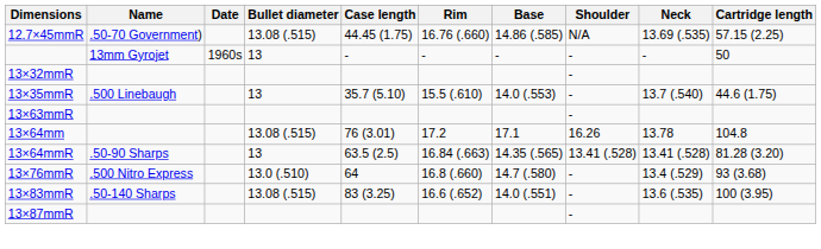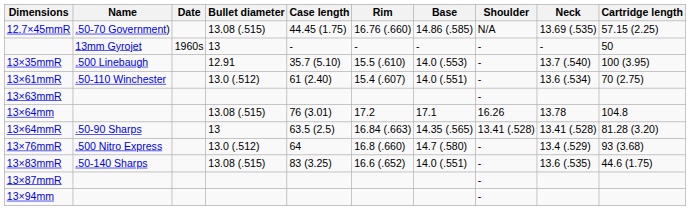 <table class="wikitable sortable" ="font-size: 9pt; width:750px; text-align:center">
 <tr>
 <th>Dimensions</th>
 <th>Name</th>
 <th>Date</th>
 <th data-sort-type="number">Bullet diameter</th>
 <th>Case length</th>
 <th data-sort-type="number">Rim</th>
 <th data-sort-type="number">Base</th>
 <th>Shoulder</th>
 <th data-sort-type="number">Neck</th>
 <th>Cartridge length</th>
 </tr>
 <tr>
 <td><a href='#'>12.7×45mmR</a></td>
 <td><a href='#'>.50-70 Government</a>)</td>
 <td></td>
 <td>13.08 (.515)</td>
 <td>44.45 (1.75)</td>
 <td>16.76 (.660)</td>
 <td>14.86 (.585)</td>
 <td>N/A</td>
 <td>13.69 (.535)</td>
 <td>57.15 (2.25)</td>
 </tr>
 <tr>
 <td></td>
 <td><a href='#'>13mm Gyrojet</a></td>
 <td>1960s</td>
 <td>13</td>
 <td>-</td>
 <td>-</td>
 <td>-</td>
 <td>-</td>
 <td>-</td>
 <td>50</td>
 </tr>
 <tr>
-<td><a href='#'>13×32mmR</a></td>
-<td></td>
-<td></td>
-<td></td>
-<td></td>
-<td></td>
-<td></td>
-<td>-</td>
-<td></td>
-<td></td>
-</tr>
-<tr>
 <td><a href='#'>13×35mmR</a></td>
 <td><a href='#'>.500 Linebaugh</a></td>
 <td></td>
-<td>13</td>
+<td>12.91</td>
 <td>35.7 (5.10)</td>
 <td>15.5 (.610)</td>
 <td>14.0 (.553)</td>
 <td>-</td>
 <td>13.7 (.540)</td>
-<td>44.6 (1.75)</td>
+<td>100 (3.95)</td>
+</tr>
+<tr>
+<td><a href='#'>13×61mmR</a></td>
+<td><a href='#'>.50-110 Winchester</a></td>
+<td></td>
+<td>13.0 (.512)</td>
+<td>61 (2.40)</td>
+<td>15.4 (.607)</td>
+<td>14.0 (.551)</td>
+<td>-</td>
+<td>13.6 (.534)</td>
+<td>70 (2.75)</td>
 </tr>
 <tr>
 <td><a href='#'>13×63mmR</a></td>
 <td></td>
 <td></td>
 <td></td>
 <td></td>
 <td></td>
 <td></td>
 <td>-</td>
 <td></td>
 <td></td>
 </tr>
 <tr>
 <td><a href='#'>13×64mm</a></td>
 <td></td>
 <td></td>
 <td>13.08 (.515)</td>
 <td>76 (3.01)</td>
 <td>17.2</td>
 <td>17.1</td>
 <td>16.26</td>
 <td>13.78</td>
 <td>104.8</td>
 </tr>
 <tr>
 <td><a href='#'>13×64mmR</a></td>
 <td><a href='#'>.50-90 Sharps</a></td>
 <td></td>
 <td>13</td>
 <td>63.5 (2.5)</td>
 <td>16.84 (.663)</td>
 <td>14.35 (.565)</td>
 <td>13.41 (.528)</td>
 <td>13.41 (.528)</td>
 <td>81.28 (3.20)</td>
 </tr>
 <tr>
 <td><a href='#'>13×76mmR</a></td>
 <td><a href='#'>.500 Nitro Express</a></td>
 <td></td>
-<td>13.0 (.510)</td>
+<td>13.0 (.512)</td>
 <td>64</td>
 <td>16.8 (.660)</td>
 <td>14.7 (.580)</td>
 <td>-</td>
 <td>13.4 (.529)</td>
 <td>93 (3.68)</td>
 </tr>
 <tr>
 <td><a href='#'>13×83mmR</a></td>
 <td><a href='#'>.50-140 Sharps</a></td>
 <td></td>
 <td>13.08 (.515)</td>
 <td>83 (3.25)</td>
 <td>16.6 (.652)</td>
 <td>14.0 (.551)</td>
 <td>-</td>
 <td>13.6 (.535)</td>
-<td>100 (3.95)</td>
+<td>44.6 (1.75)</td>
 </tr>
 <tr>
 <td><a href='#'>13×87mmR</a></td>
 <td></td>
 <td></td>
 <td></td>
 <td></td>
 <td></td>
 <td></td>
 <td>-</td>
 <td></td>
 <td></td>
 </tr>
+<tr>
+<td><a href='#'>13×94mm</a></td>
+<td></td>
+<td></td>
+<td></td>
+<td></td>
+<td></td>
+<td></td>
+<td>-</td>
+<td></td>
+<td></td>
+</tr>
 </table>
